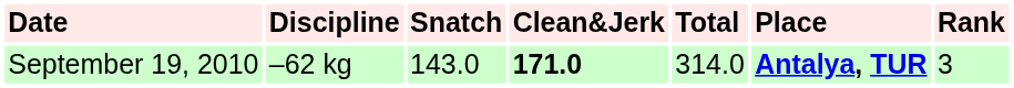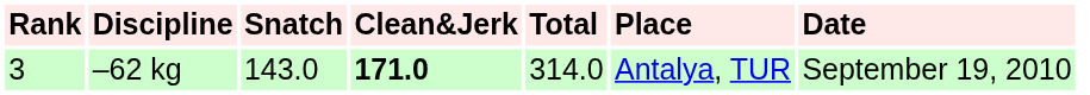 <table border=0 cellpadding=2 cellspacing=2>
 <tr bgcolor=#FFE8E8>
-<td><strong>Date</strong></td>
+<td><strong>Rank</strong></td>
 <td><strong>Discipline</strong></td>
 <td><strong>Snatch</strong></td>
 <td><strong>Clean&Jerk</strong></td>
 <td><strong>Total</strong></td>
 <td><strong>Place</strong></td>
-<td><strong>Rank</strong></td>
+<td><strong>Date</strong></td>
 </tr>
 <tr bgcolor=#CCFFCC>
-<td>September 19, 2010</td>
+<td>3</td>
 <td>–62 kg</td>
 <td>143.0</td>
 <td><strong>171.0</strong></td>
 <td>314.0</td>
-<td><strong><a href='#'>Antalya</a>, <a href='#'>TUR</a></strong></td>
-<td>3</td>
+<td><a href='#'>Antalya</a>, <a href='#'>TUR</a></td>
+<td>September 19, 2010</td>
 </tr>
 </table>
